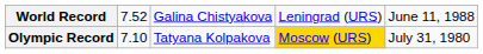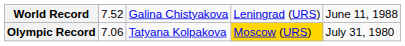 <table class="wikitable" style="font-size:95%;">
 <tr>
 <th>World Record</th>
 <td>7.52</td>
 <td> <a href='#'>Galina Chistyakova</a></td>
 <td><a href='#'>Leningrad</a> (<a href='#'>URS</a>)</td>
 <td>June 11, 1988</td>
 </tr>
 <tr>
 <th>Olympic Record</th>
-<td>7.10</td>
+<td>7.06</td>
 <td> <a href='#'>Tatyana Kolpakova</a></td>
 <td style="background: gold;"><a href='#'>Moscow</a> (<a href='#'>URS</a>)</td>
 <td>July 31, 1980</td>
 </tr>
 </table>
